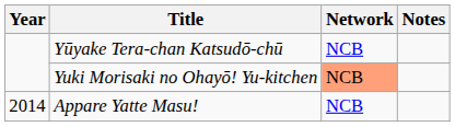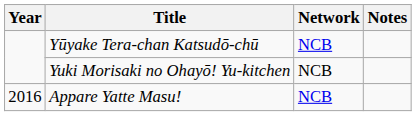 <table class="wikitable">
 <tr>
 <th>Year</th>
 <th>Title</th>
 <th>Network</th>
 <th>Notes</th>
 </tr>
 <tr>
 <td rowspan="2"></td>
 <td><em>Yūyake Tera-chan Katsudō-chū</em></td>
 <td><a href='#'>NCB</a></td>
 <td></td>
 </tr>
 <tr>
 <td><em>Yuki Morisaki no Ohayō! Yu-kitchen</em></td>
-<td style="background: lightsalmon;">NCB</td>
+<td>NCB</td>
 <td></td>
 </tr>
 <tr>
-<td>2014</td>
+<td>2016</td>
 <td><em>Appare Yatte Masu!</em></td>
 <td><a href='#'>NCB</a></td>
 <td></td>
 </tr>
 </table>
